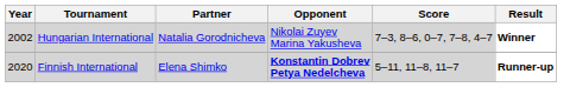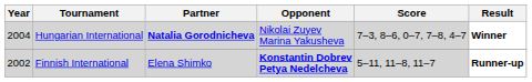 <table class="sortable wikitable" style="font-size: 90%;">
 <tr>
 <th>Year</th>
 <th>Tournament</th>
 <th>Partner</th>
 <th>Opponent</th>
 <th>Score</th>
 <th>Result</th>
 </tr>
 <tr style="background:#D5D5D5">
-<td align="center">2002</td>
+<td align="center">2004</td>
 <td align="left"><a href='#'>Hungarian International</a></td>
-<td align="left"> <a href='#'>Natalia Gorodnicheva</a></td>
+<td align="left"><strong> <a href='#'>Natalia Gorodnicheva</a></strong></td>
 <td align="left"> <a href='#'>Nikolai Zuyev</a> <br>  <a href='#'>Marina Yakusheva</a></td>
 <td align="left">7–3, 8–6, 0–7, 7–8, 4–7</td>
 <td style="text-align:left; background:white"> <strong>Winner</strong></td>
 </tr>
 <tr>
 </tr>
 <tr style="background:#D5D5D5">
-<td align="center">2020</td>
+<td align="center">2002</td>
 <td align="left"><a href='#'>Finnish International</a></td>
 <td align="left"> <a href='#'>Elena Shimko</a></td>
 <td align="left"><strong> <a href='#'>Konstantin Dobrev</a> <br>  <a href='#'>Petya Nedelcheva</a></strong></td>
 <td align="left">5–11, 11–8, 11–7</td>
 <td style="text-align:left; background:white"> <strong>Runner-up</strong></td>
 </tr>
 </table>
